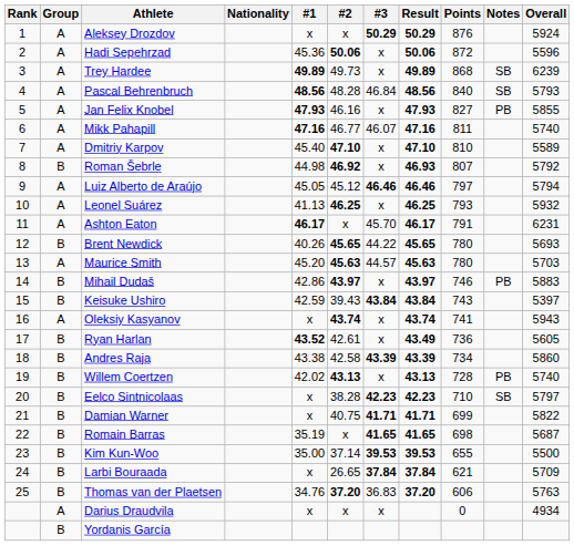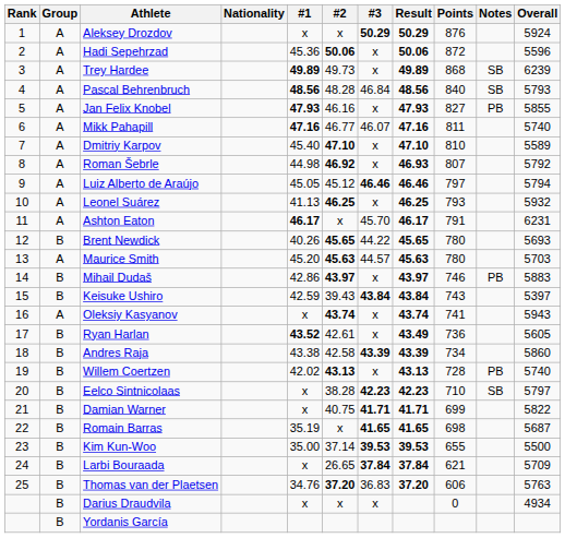 <table class="wikitable sortable" style="text-align:center">
 <tr>
 <th>Rank</th>
 <th>Group</th>
 <th>Athlete</th>
 <th>Nationality</th>
 <th>#1</th>
 <th>#2</th>
 <th>#3</th>
 <th>Result</th>
 <th>Points</th>
 <th>Notes</th>
 <th>Overall</th>
 </tr>
 <tr>
 <td>1</td>
 <td>A</td>
 <td align=left><a href='#'>Aleksey Drozdov</a></td>
 <td align=left></td>
 <td>x</td>
 <td>x</td>
 <td><strong>50.29</strong></td>
 <td><strong>50.29</strong></td>
 <td>876</td>
 <td></td>
 <td>5924</td>
 </tr>
 <tr>
 <td>2</td>
 <td>A</td>
 <td align=left><a href='#'>Hadi Sepehrzad</a></td>
 <td align=left></td>
 <td>45.36</td>
 <td><strong>50.06</strong></td>
 <td>x</td>
 <td><strong>50.06</strong></td>
 <td>872</td>
 <td></td>
 <td>5596</td>
 </tr>
 <tr>
 <td>3</td>
 <td>A</td>
 <td align=left><a href='#'>Trey Hardee</a></td>
 <td align=left></td>
 <td><strong>49.89</strong></td>
 <td>49.73</td>
 <td>x</td>
 <td><strong>49.89</strong></td>
 <td>868</td>
 <td>SB</td>
 <td>6239</td>
 </tr>
 <tr>
 <td>4</td>
 <td>A</td>
 <td align=left><a href='#'>Pascal Behrenbruch</a></td>
 <td align=left></td>
 <td><strong>48.56</strong></td>
 <td>48.28</td>
 <td>46.84</td>
 <td><strong>48.56</strong></td>
 <td>840</td>
 <td>SB</td>
 <td>5793</td>
 </tr>
 <tr>
 <td>5</td>
 <td>A</td>
 <td align=left><a href='#'>Jan Felix Knobel</a></td>
 <td align=left></td>
 <td><strong>47.93</strong></td>
 <td>46.16</td>
 <td>x</td>
 <td><strong>47.93</strong></td>
 <td>827</td>
 <td>PB</td>
 <td>5855</td>
 </tr>
 <tr>
 <td>6</td>
 <td>A</td>
 <td align=left><a href='#'>Mikk Pahapill</a></td>
 <td align=left></td>
 <td><strong>47.16</strong></td>
 <td>46.77</td>
 <td>46.07</td>
 <td><strong>47.16</strong></td>
 <td>811</td>
 <td></td>
 <td>5740</td>
 </tr>
 <tr>
 <td>7</td>
 <td>A</td>
 <td align=left><a href='#'>Dmitriy Karpov</a></td>
 <td align=left></td>
 <td>45.40</td>
 <td><strong>47.10</strong></td>
 <td>x</td>
 <td><strong>47.10</strong></td>
 <td>810</td>
 <td></td>
 <td>5589</td>
 </tr>
 <tr>
 <td>8</td>
-<td>B</td>
+<td>A</td>
 <td align=left><a href='#'>Roman Šebrle</a></td>
 <td align=left></td>
 <td>44.98</td>
 <td><strong>46.92</strong></td>
 <td>x</td>
 <td><strong>46.93</strong></td>
 <td>807</td>
 <td></td>
 <td>5792</td>
 </tr>
 <tr>
 <td>9</td>
 <td>A</td>
 <td align=left><a href='#'>Luiz Alberto de Araújo</a></td>
 <td align=left></td>
 <td>45.05</td>
 <td>45.12</td>
 <td><strong>46.46</strong></td>
 <td><strong>46.46</strong></td>
 <td>797</td>
 <td></td>
 <td>5794</td>
 </tr>
 <tr>
 <td>10</td>
 <td>A</td>
 <td align=left><a href='#'>Leonel Suárez</a></td>
 <td align=left></td>
 <td>41.13</td>
 <td><strong>46.25</strong></td>
 <td>x</td>
 <td><strong>46.25</strong></td>
 <td>793</td>
 <td></td>
 <td>5932</td>
 </tr>
 <tr>
 <td>11</td>
 <td>A</td>
 <td align=left><a href='#'>Ashton Eaton</a></td>
 <td align=left></td>
 <td><strong>46.17</strong></td>
 <td>x</td>
 <td>45.70</td>
 <td><strong>46.17</strong></td>
 <td>791</td>
 <td></td>
 <td>6231</td>
 </tr>
 <tr>
 <td>12</td>
 <td>B</td>
 <td align=left><a href='#'>Brent Newdick</a></td>
 <td align=left></td>
 <td>40.26</td>
 <td><strong>45.65</strong></td>
 <td>44.22</td>
 <td><strong>45.65</strong></td>
 <td>780</td>
 <td></td>
 <td>5693</td>
 </tr>
 <tr>
 <td>13</td>
 <td>A</td>
 <td align=left><a href='#'>Maurice Smith</a></td>
 <td align=left></td>
 <td>45.20</td>
 <td><strong>45.63</strong></td>
 <td>44.57</td>
 <td><strong>45.63</strong></td>
 <td>780</td>
 <td></td>
 <td>5703</td>
 </tr>
 <tr>
 <td>14</td>
 <td>B</td>
 <td align=left><a href='#'>Mihail Dudaš</a></td>
 <td align=left></td>
 <td>42.86</td>
 <td><strong>43.97</strong></td>
 <td>x</td>
 <td><strong>43.97</strong></td>
 <td>746</td>
 <td>PB</td>
 <td>5883</td>
 </tr>
 <tr>
 <td>15</td>
 <td>B</td>
 <td align=left><a href='#'>Keisuke Ushiro</a></td>
 <td align=left></td>
 <td>42.59</td>
 <td>39.43</td>
 <td><strong>43.84</strong></td>
 <td><strong>43.84</strong></td>
 <td>743</td>
 <td></td>
 <td>5397</td>
 </tr>
 <tr>
 <td>16</td>
 <td>A</td>
 <td align=left><a href='#'>Oleksiy Kasyanov</a></td>
 <td align=left></td>
 <td>x</td>
 <td><strong>43.74</strong></td>
 <td>x</td>
 <td><strong>43.74</strong></td>
 <td>741</td>
 <td></td>
 <td>5943</td>
 </tr>
 <tr>
 <td>17</td>
 <td>B</td>
 <td align=left><a href='#'>Ryan Harlan</a></td>
 <td align=left></td>
 <td><strong>43.52</strong></td>
 <td>42.61</td>
 <td>x</td>
 <td><strong>43.49</strong></td>
 <td>736</td>
 <td></td>
 <td>5605</td>
 </tr>
 <tr>
 <td>18</td>
 <td>B</td>
 <td align=left><a href='#'>Andres Raja</a></td>
 <td align=left></td>
 <td>43.38</td>
 <td>42.58</td>
 <td><strong>43.39</strong></td>
 <td><strong>43.39</strong></td>
 <td>734</td>
 <td></td>
 <td>5860</td>
 </tr>
 <tr>
 <td>19</td>
 <td>B</td>
 <td align=left><a href='#'>Willem Coertzen</a></td>
 <td align=left></td>
 <td>42.02</td>
 <td><strong>43.13</strong></td>
 <td>x</td>
 <td><strong>43.13</strong></td>
 <td>728</td>
 <td>PB</td>
 <td>5740</td>
 </tr>
 <tr>
 <td>20</td>
 <td>B</td>
 <td align=left><a href='#'>Eelco Sintnicolaas</a></td>
 <td align=left></td>
 <td>x</td>
 <td>38.28</td>
 <td><strong>42.23</strong></td>
 <td><strong>42.23</strong></td>
 <td>710</td>
 <td>SB</td>
 <td>5797</td>
 </tr>
 <tr>
 <td>21</td>
 <td>B</td>
 <td align=left><a href='#'>Damian Warner</a></td>
 <td align=left></td>
 <td>x</td>
 <td>40.75</td>
 <td><strong>41.71</strong></td>
 <td><strong>41.71</strong></td>
 <td>699</td>
 <td></td>
 <td>5822</td>
 </tr>
 <tr>
 <td>22</td>
 <td>B</td>
 <td align=left><a href='#'>Romain Barras</a></td>
 <td align=left></td>
 <td>35.19</td>
 <td>x</td>
 <td><strong>41.65</strong></td>
 <td><strong>41.65</strong></td>
 <td>698</td>
 <td></td>
 <td>5687</td>
 </tr>
 <tr>
 <td>23</td>
 <td>B</td>
 <td align=left><a href='#'>Kim Kun-Woo</a></td>
 <td align=left></td>
 <td>35.00</td>
 <td>37.14</td>
 <td><strong>39.53</strong></td>
 <td><strong>39.53</strong></td>
 <td>655</td>
 <td></td>
 <td>5500</td>
 </tr>
 <tr>
 <td>24</td>
 <td>B</td>
 <td align=left><a href='#'>Larbi Bouraada</a></td>
 <td align=left></td>
 <td>x</td>
 <td>26.65</td>
 <td><strong>37.84</strong></td>
 <td><strong>37.84</strong></td>
 <td>621</td>
 <td></td>
 <td>5709</td>
 </tr>
 <tr>
 <td>25</td>
 <td>B</td>
 <td align=left><a href='#'>Thomas van der Plaetsen</a></td>
 <td align=left></td>
 <td>34.76</td>
 <td><strong>37.20</strong></td>
 <td>36.83</td>
 <td><strong>37.20</strong></td>
 <td>606</td>
 <td></td>
 <td>5763</td>
 </tr>
 <tr>
 <td></td>
-<td>A</td>
+<td>B</td>
 <td align=left><a href='#'>Darius Draudvila</a></td>
 <td align=left></td>
 <td>x</td>
 <td>x</td>
 <td>x</td>
 <td></td>
 <td>0</td>
 <td></td>
 <td>4934</td>
 </tr>
 <tr>
 <td></td>
 <td>B</td>
 <td align=left><a href='#'>Yordanis García</a></td>
 <td align=left></td>
 <td></td>
 <td></td>
 <td></td>
 <td></td>
 <td></td>
 <td></td>
 <td></td>
 </tr>
 </table>
